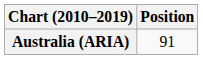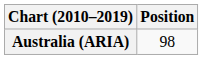 <table class="wikitable plainrowheaders" style="text-align:center">
 <tr>
 <th scope="col">Chart (2010–2019)</th>
 <th scope="col">Position</th>
 </tr>
 <tr>
 <th scope="row">Australia (ARIA)</th>
-<td>91</td>
+<td>98</td>
 </tr>
 </table>
